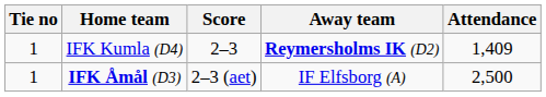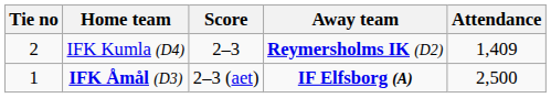 <table class="wikitable" style="text-align:center">
 <tr>
 <th style= width="40px">Tie no</th>
 <th style= width="150px">Home team</th>
 <th style= width="60px">Score</th>
 <th style= width="150px">Away team</th>
 <th style= width="30px">Attendance</th>
 </tr>
 <tr>
-<td>1</td>
+<td>2</td>
 <td><a href='#'>IFK Kumla</a> <em><small>(D4)</small></em></td>
 <td>2–3</td>
 <td><strong><a href='#'>Reymersholms IK</a></strong> <em><small>(D2)</small></em></td>
 <td>1,409</td>
 </tr>
 <tr>
 <td>1</td>
 <td><strong><a href='#'>IFK Åmål</a></strong> <em><small>(D3)</small></em></td>
 <td>2–3 (<a href='#'>aet</a>)</td>
-<td><a href='#'>IF Elfsborg</a> <em><small>(A)</small></em></td>
+<td><strong><a href='#'>IF Elfsborg</a> <em><small>(A)</small></em></strong></td>
 <td>2,500</td>
 </tr>
 </table>
